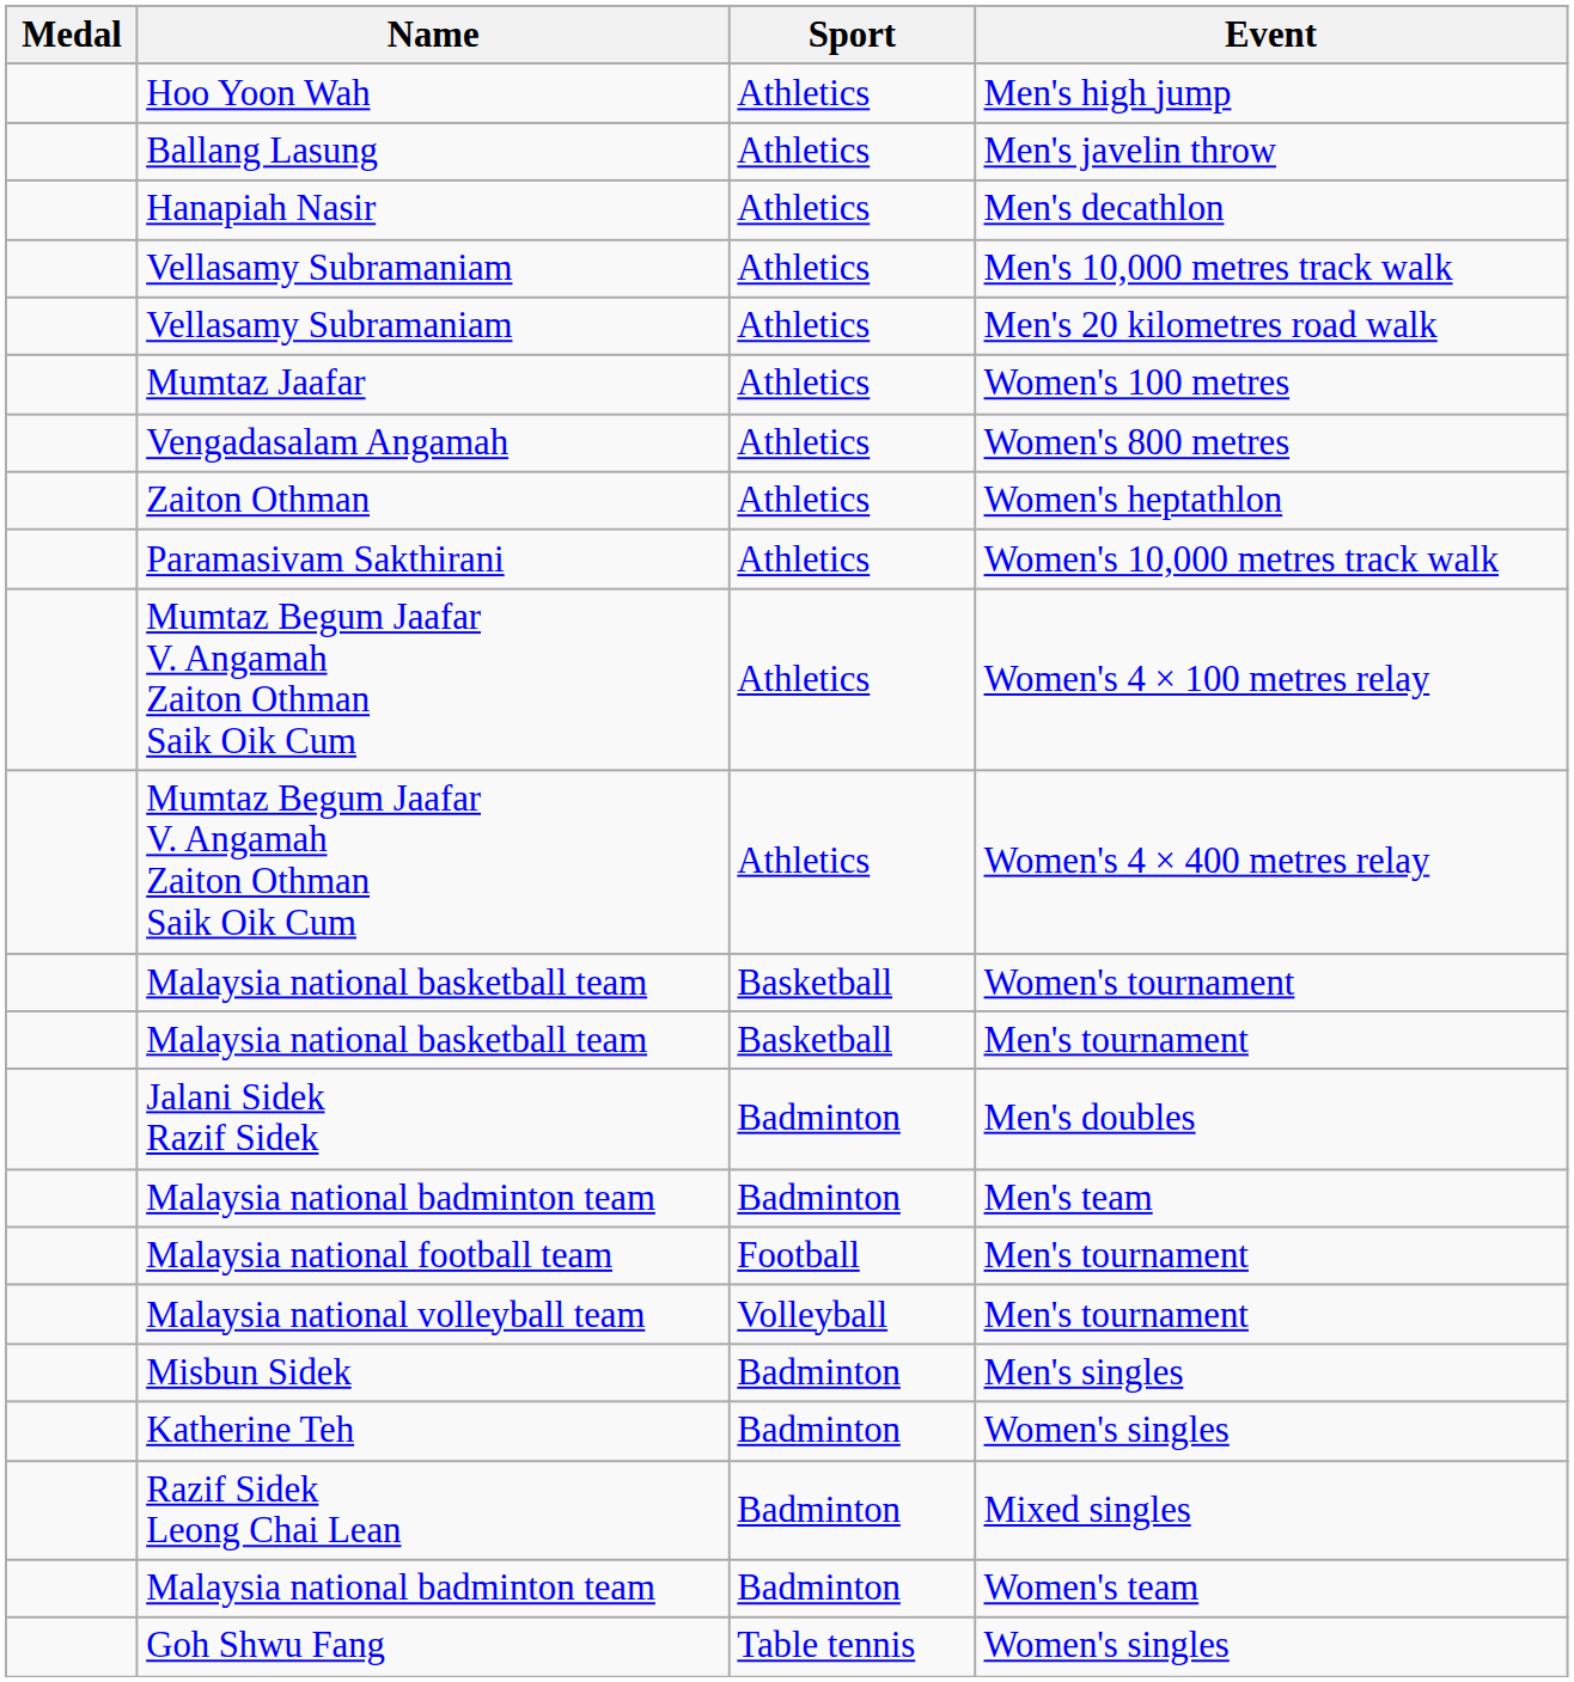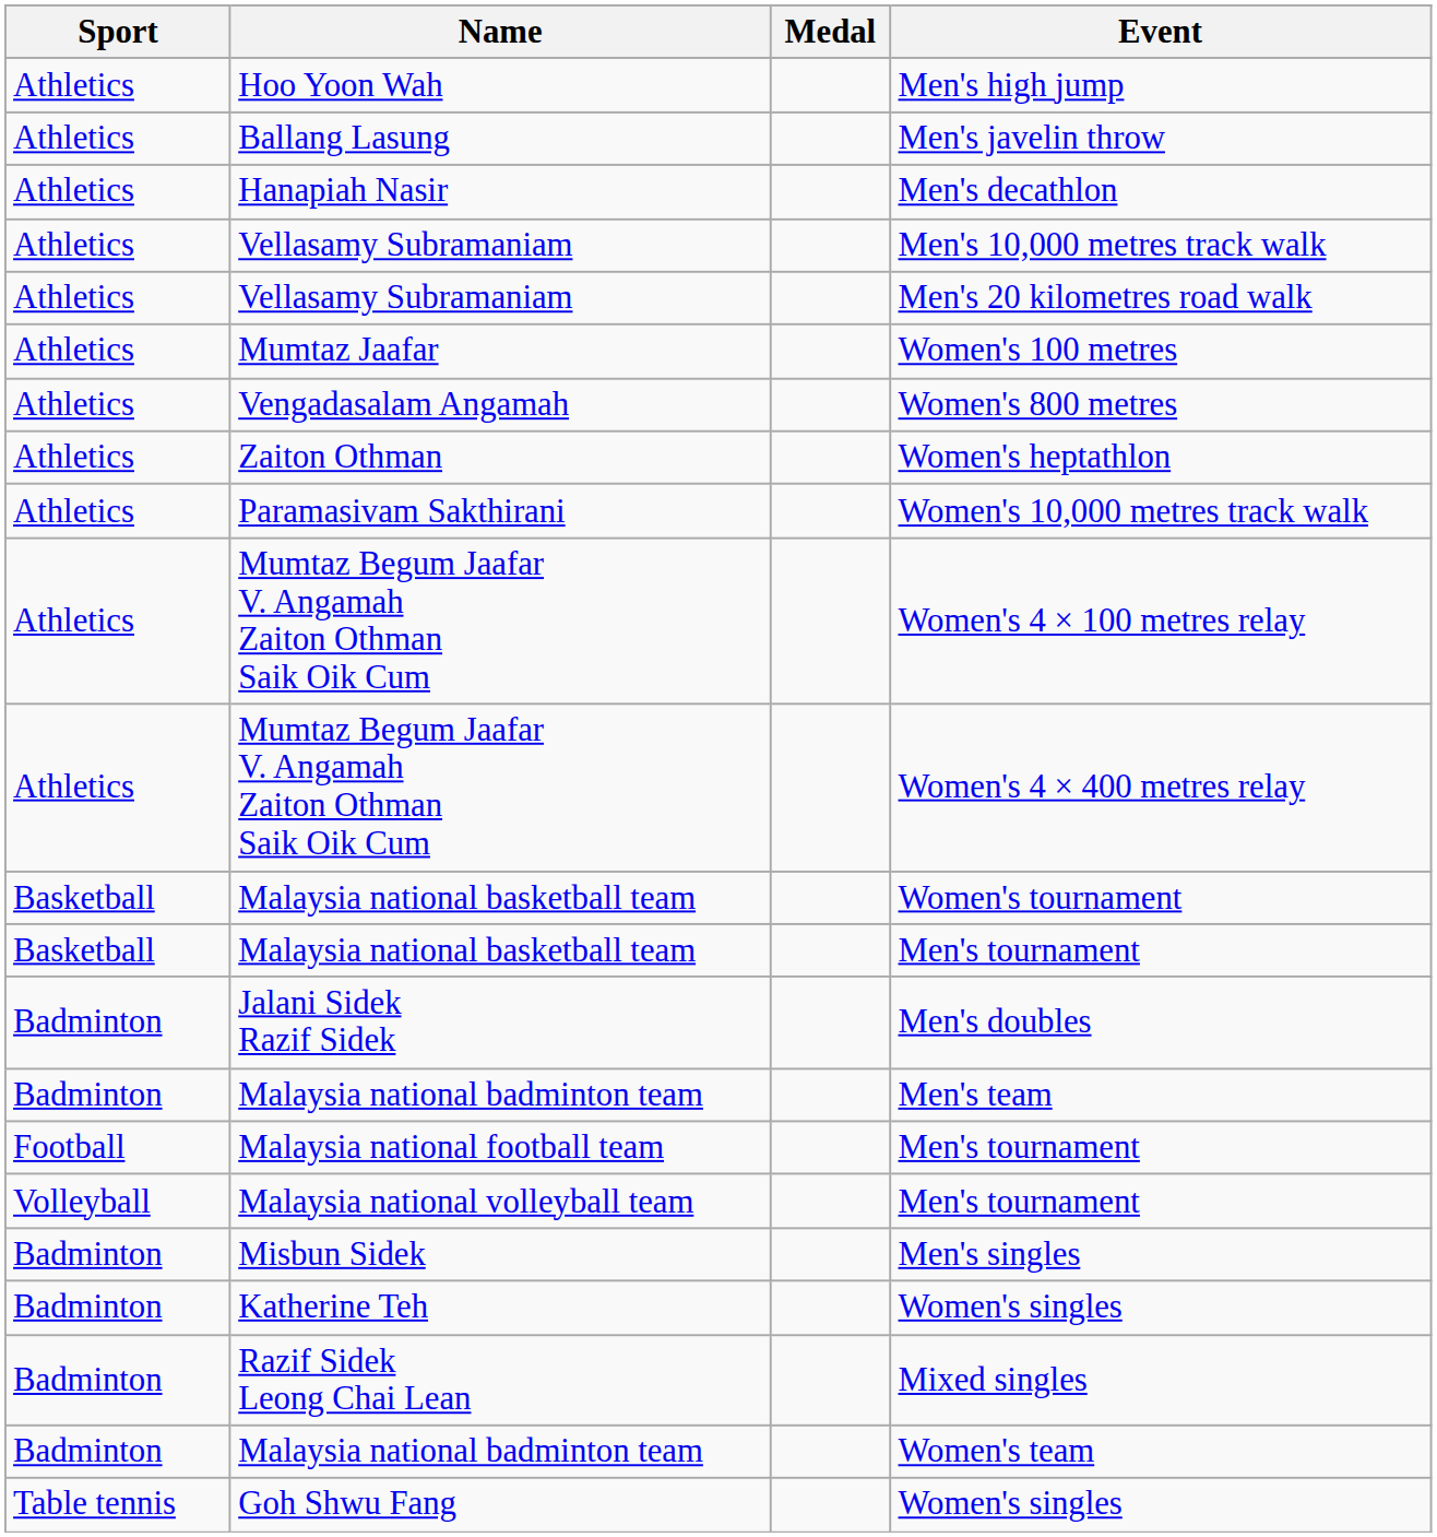 <table class="wikitable sortable" style="font-size:100%">
 <tr>
+<th width="100">Sport</th>
+<th width="250">Name</th>
 <th width="50">Medal</th>
-<th width="250">Name</th>
-<th width="100">Sport</th>
 <th width="250">Event</th>
 </tr>
 <tr>
+<td><a href='#'>Athletics</a></td>
+<td><a href='#'>Hoo Yoon Wah</a></td>
 <td></td>
-<td><a href='#'>Hoo Yoon Wah</a></td>
-<td><a href='#'>Athletics</a></td>
 <td><a href='#'>Men's high jump</a></td>
 </tr>
 <tr>
+<td><a href='#'>Athletics</a></td>
+<td><a href='#'>Ballang Lasung</a></td>
 <td></td>
-<td><a href='#'>Ballang Lasung</a></td>
-<td><a href='#'>Athletics</a></td>
 <td><a href='#'>Men's javelin throw</a></td>
 </tr>
 <tr>
+<td><a href='#'>Athletics</a></td>
+<td><a href='#'>Hanapiah Nasir</a></td>
 <td></td>
-<td><a href='#'>Hanapiah Nasir</a></td>
-<td><a href='#'>Athletics</a></td>
 <td><a href='#'>Men's decathlon</a></td>
 </tr>
 <tr>
+<td><a href='#'>Athletics</a></td>
+<td><a href='#'>Vellasamy Subramaniam</a></td>
 <td></td>
-<td><a href='#'>Vellasamy Subramaniam</a></td>
-<td><a href='#'>Athletics</a></td>
 <td><a href='#'>Men's 10,000 metres track walk</a></td>
 </tr>
 <tr>
+<td><a href='#'>Athletics</a></td>
+<td><a href='#'>Vellasamy Subramaniam</a></td>
 <td></td>
-<td><a href='#'>Vellasamy Subramaniam</a></td>
-<td><a href='#'>Athletics</a></td>
 <td><a href='#'>Men's 20 kilometres road walk</a></td>
 </tr>
 <tr>
+<td><a href='#'>Athletics</a></td>
+<td><a href='#'>Mumtaz Jaafar</a></td>
 <td></td>
-<td><a href='#'>Mumtaz Jaafar</a></td>
-<td><a href='#'>Athletics</a></td>
 <td><a href='#'>Women's 100 metres</a></td>
 </tr>
 <tr>
+<td><a href='#'>Athletics</a></td>
+<td><a href='#'>Vengadasalam Angamah</a></td>
 <td></td>
-<td><a href='#'>Vengadasalam Angamah</a></td>
-<td><a href='#'>Athletics</a></td>
 <td><a href='#'>Women's 800 metres</a></td>
 </tr>
 <tr>
+<td><a href='#'>Athletics</a></td>
+<td><a href='#'>Zaiton Othman</a></td>
 <td></td>
-<td><a href='#'>Zaiton Othman</a></td>
-<td><a href='#'>Athletics</a></td>
 <td><a href='#'>Women's heptathlon</a></td>
 </tr>
 <tr>
+<td><a href='#'>Athletics</a></td>
+<td><a href='#'>Paramasivam Sakthirani</a></td>
 <td></td>
-<td><a href='#'>Paramasivam Sakthirani</a></td>
-<td><a href='#'>Athletics</a></td>
 <td><a href='#'>Women's 10,000 metres track walk</a></td>
 </tr>
 <tr>
+<td><a href='#'>Athletics</a></td>
+<td><a href='#'>Mumtaz Begum Jaafar</a><br><a href='#'>V. Angamah</a><br><a href='#'>Zaiton Othman</a><br><a href='#'>Saik Oik Cum</a></td>
 <td></td>
-<td><a href='#'>Mumtaz Begum Jaafar</a><br><a href='#'>V. Angamah</a><br><a href='#'>Zaiton Othman</a><br><a href='#'>Saik Oik Cum</a></td>
-<td><a href='#'>Athletics</a></td>
 <td><a href='#'>Women's 4 × 100 metres relay</a></td>
 </tr>
 <tr>
+<td><a href='#'>Athletics</a></td>
+<td><a href='#'>Mumtaz Begum Jaafar</a><br><a href='#'>V. Angamah</a><br><a href='#'>Zaiton Othman</a><br><a href='#'>Saik Oik Cum</a></td>
 <td></td>
-<td><a href='#'>Mumtaz Begum Jaafar</a><br><a href='#'>V. Angamah</a><br><a href='#'>Zaiton Othman</a><br><a href='#'>Saik Oik Cum</a></td>
-<td><a href='#'>Athletics</a></td>
 <td><a href='#'>Women's 4 × 400 metres relay</a></td>
 </tr>
 <tr>
+<td><a href='#'>Basketball</a></td>
+<td><a href='#'>Malaysia national basketball team</a></td>
 <td></td>
-<td><a href='#'>Malaysia national basketball team</a></td>
-<td><a href='#'>Basketball</a></td>
 <td><a href='#'>Women's tournament</a></td>
 </tr>
 <tr>
+<td><a href='#'>Basketball</a></td>
+<td><a href='#'>Malaysia national basketball team</a></td>
 <td></td>
-<td><a href='#'>Malaysia national basketball team</a></td>
-<td><a href='#'>Basketball</a></td>
 <td><a href='#'>Men's tournament</a></td>
 </tr>
 <tr>
+<td><a href='#'>Badminton</a></td>
+<td><a href='#'>Jalani Sidek</a><br><a href='#'>Razif Sidek</a></td>
 <td></td>
-<td><a href='#'>Jalani Sidek</a><br><a href='#'>Razif Sidek</a></td>
-<td><a href='#'>Badminton</a></td>
 <td><a href='#'>Men's doubles</a></td>
 </tr>
 <tr>
+<td><a href='#'>Badminton</a></td>
+<td><a href='#'>Malaysia national badminton team</a></td>
 <td></td>
-<td><a href='#'>Malaysia national badminton team</a></td>
-<td><a href='#'>Badminton</a></td>
 <td><a href='#'>Men's team</a></td>
 </tr>
 <tr>
+<td><a href='#'>Football</a></td>
+<td><a href='#'>Malaysia national football team</a><br></td>
 <td></td>
-<td><a href='#'>Malaysia national football team</a><br></td>
-<td><a href='#'>Football</a></td>
 <td><a href='#'>Men's tournament</a></td>
 </tr>
 <tr>
+<td><a href='#'>Volleyball</a></td>
+<td><a href='#'>Malaysia national volleyball team</a></td>
 <td></td>
-<td><a href='#'>Malaysia national volleyball team</a></td>
-<td><a href='#'>Volleyball</a></td>
 <td><a href='#'>Men's tournament</a></td>
 </tr>
 <tr>
+<td><a href='#'>Badminton</a></td>
+<td><a href='#'>Misbun Sidek</a></td>
 <td></td>
-<td><a href='#'>Misbun Sidek</a></td>
-<td><a href='#'>Badminton</a></td>
 <td><a href='#'>Men's singles</a></td>
 </tr>
 <tr>
+<td><a href='#'>Badminton</a></td>
+<td><a href='#'>Katherine Teh</a></td>
 <td></td>
-<td><a href='#'>Katherine Teh</a></td>
-<td><a href='#'>Badminton</a></td>
 <td><a href='#'>Women's singles</a></td>
 </tr>
 <tr>
+<td><a href='#'>Badminton</a></td>
+<td><a href='#'>Razif Sidek</a><br><a href='#'>Leong Chai Lean</a></td>
 <td></td>
-<td><a href='#'>Razif Sidek</a><br><a href='#'>Leong Chai Lean</a></td>
-<td><a href='#'>Badminton</a></td>
 <td><a href='#'>Mixed singles</a></td>
 </tr>
 <tr>
+<td><a href='#'>Badminton</a></td>
+<td><a href='#'>Malaysia national badminton team</a></td>
 <td></td>
-<td><a href='#'>Malaysia national badminton team</a></td>
-<td><a href='#'>Badminton</a></td>
 <td><a href='#'>Women's team</a></td>
 </tr>
 <tr>
+<td><a href='#'>Table tennis</a></td>
+<td><a href='#'>Goh Shwu Fang</a></td>
 <td></td>
-<td><a href='#'>Goh Shwu Fang</a></td>
-<td><a href='#'>Table tennis</a></td>
 <td><a href='#'>Women's singles</a></td>
 </tr>
 </table>
